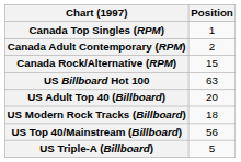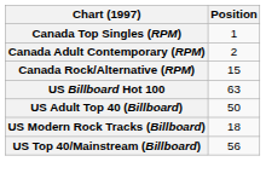 <table class="wikitable sortable plainrowheaders" style="text-align:center">
 <tr>
 <th>Chart (1997)</th>
 <th>Position</th>
 </tr>
 <tr>
 <th scope="row">Canada Top Singles (<em>RPM</em>)</th>
 <td>1</td>
 </tr>
 <tr>
 <th scope="row">Canada Adult Contemporary (<em>RPM</em>)</th>
 <td>2</td>
 </tr>
 <tr>
 <th scope="row">Canada Rock/Alternative (<em>RPM</em>)</th>
 <td>15</td>
 </tr>
 <tr>
 <th scope="row">US <em>Billboard</em> Hot 100</th>
 <td>63</td>
 </tr>
 <tr>
 <th scope="row">US Adult Top 40 (<em>Billboard</em>)</th>
-<td>20</td>
+<td>50</td>
 </tr>
 <tr>
 <th scope="row">US Modern Rock Tracks (<em>Billboard</em>)</th>
 <td>18</td>
 </tr>
 <tr>
 <th scope="row">US Top 40/Mainstream (<em>Billboard</em>)</th>
 <td>56</td>
 </tr>
-<tr>
-<th scope="row">US Triple-A (<em>Billboard</em>)</th>
-<td>5</td>
-</tr>
 </table>
